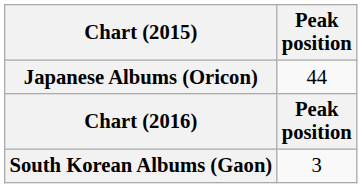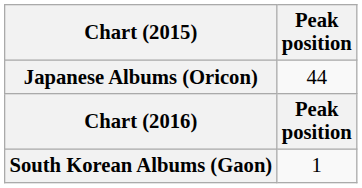 <table class="wikitable sortable plainrowheaders" style="text-align:center">
 <tr>
 <th scope="col">Chart (2015)</th>
 <th scope="col">Peak<br>position</th>
 </tr>
 <tr>
 <th scope="row">Japanese Albums (Oricon)</th>
 <td>44</td>
 </tr>
 <tr>
 <th scope="col">Chart (2016)</th>
 <th scope="col">Peak<br>position</th>
 </tr>
 <tr>
 <th scope="row">South Korean Albums (Gaon)</th>
-<td>3</td>
+<td>1</td>
 </tr>
 </table>
